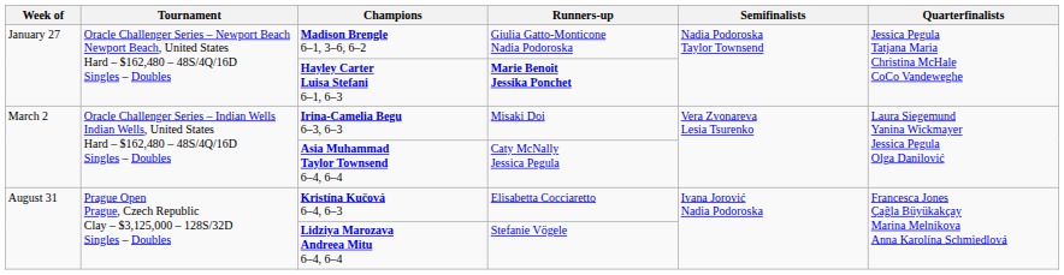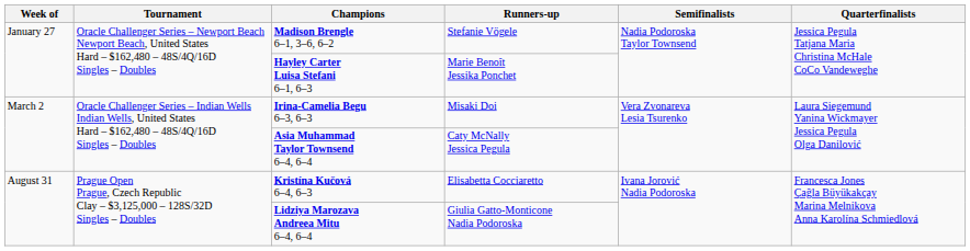 <table class="wikitable" style="font-size:85%;">
 <tr>
 <th width="80">Week of</th>
 <th width="240">Tournament</th>
 <th width="210">Champions</th>
 <th width="210">Runners-up</th>
 <th width="210">Semifinalists</th>
 <th width="210">Quarterfinalists</th>
 </tr>
 <tr valign=top>
 <td rowspan=2>January 27</td>
 <td rowspan=2><a href='#'>Oracle Challenger Series – Newport Beach</a><br> <a href='#'>Newport Beach</a>, United States <br> Hard – $162,480 – 48S/4Q/16D <br> <a href='#'>Singles</a> – <a href='#'>Doubles</a></td>
 <td> <strong><a href='#'>Madison Brengle</a></strong> <br> 6–1, 3–6, 6–2</td>
-<td> <a href='#'>Giulia Gatto-Monticone</a> <br>  <a href='#'>Nadia Podoroska</a></td>
+<td> <a href='#'>Stefanie Vögele</a></td>
 <td rowspan=2> <a href='#'>Nadia Podoroska</a> <br>  <a href='#'>Taylor Townsend</a></td>
 <td rowspan=2> <a href='#'>Jessica Pegula</a> <br> <a href='#'>Tatjana Maria</a> <br> <a href='#'>Christina McHale</a><br>  <a href='#'>CoCo Vandeweghe</a></td>
 </tr>
 <tr valign=top>
 <td> <strong><a href='#'>Hayley Carter</a></strong> <br>  <strong><a href='#'>Luisa Stefani</a></strong> <br> 6–1, 6–3</td>
-<td><strong> <a href='#'>Marie Benoît</a> <br>  <a href='#'>Jessika Ponchet</a></strong></td>
+<td> <a href='#'>Marie Benoît</a> <br>  <a href='#'>Jessika Ponchet</a></td>
 </tr>
 <tr valign=top>
 <td rowspan=2>March 2</td>
 <td rowspan=2><a href='#'>Oracle Challenger Series – Indian Wells</a><br> <a href='#'>Indian Wells</a>, United States <br> Hard – $162,480 – 48S/4Q/16D <br> <a href='#'>Singles</a> – <a href='#'>Doubles</a></td>
 <td><strong> <a href='#'>Irina-Camelia Begu</a></strong> <br> 6–3, 6–3</td>
 <td> <a href='#'>Misaki Doi</a></td>
 <td rowspan=2> <a href='#'>Vera Zvonareva</a> <br>  <a href='#'>Lesia Tsurenko</a></td>
 <td rowspan=2> <a href='#'>Laura Siegemund</a> <br> <a href='#'>Yanina Wickmayer</a> <br> <a href='#'>Jessica Pegula</a> <br>  <a href='#'>Olga Danilović</a></td>
 </tr>
 <tr valign=top>
 <td> <strong><a href='#'>Asia Muhammad</a></strong> <br>  <strong><a href='#'>Taylor Townsend</a></strong> <br> 6–4, 6–4</td>
 <td> <a href='#'>Caty McNally</a> <br>  <a href='#'>Jessica Pegula</a></td>
 </tr>
 <tr valign=top>
 <td rowspan=2>August 31</td>
 <td rowspan=2><a href='#'>Prague Open</a> <br> <a href='#'>Prague</a>, Czech Republic <br> Clay – $3,125,000 – 128S/32D <br> <a href='#'>Singles</a> – <a href='#'>Doubles</a></td>
 <td> <strong><a href='#'>Kristína Kučová</a></strong> <br> 6–4, 6–3</td>
 <td> <a href='#'>Elisabetta Cocciaretto</a></td>
 <td rowspan=2> <a href='#'>Ivana Jorović</a> <br>  <a href='#'>Nadia Podoroska</a></td>
 <td rowspan=2> <a href='#'>Francesca Jones</a> <br> <a href='#'>Çağla Büyükakçay</a> <br> <a href='#'>Marina Melnikova</a> <br>  <a href='#'>Anna Karolína Schmiedlová</a></td>
 </tr>
 <tr valign=top>
 <td> <strong><a href='#'>Lidziya Marozava</a></strong> <br>  <strong><a href='#'>Andreea Mitu</a></strong> <br> 6–4, 6–4</td>
-<td> <a href='#'>Stefanie Vögele</a></td>
+<td> <a href='#'>Giulia Gatto-Monticone</a> <br>  <a href='#'>Nadia Podoroska</a></td>
 </tr>
 </table>
